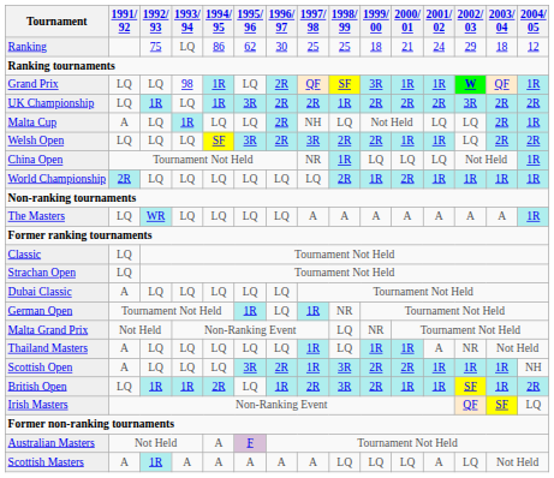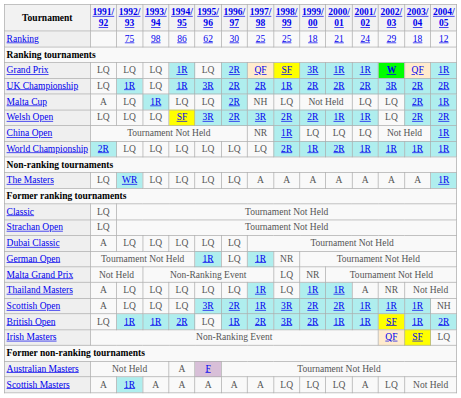 <table class="wikitable" style="font-size:85%;">
 <tr>
 <th>Tournament</th>
 <th><a href='#'>1991/<br>92</a></th>
 <th><a href='#'>1992/<br>93</a></th>
 <th><a href='#'>1993/<br>94</a></th>
 <th><a href='#'>1994/<br>95</a></th>
 <th><a href='#'>1995/<br>96</a></th>
 <th><a href='#'>1996/<br>97</a></th>
 <th><a href='#'>1997/<br>98</a></th>
 <th><a href='#'>1998/<br>99</a></th>
 <th><a href='#'>1999/<br>00</a></th>
 <th><a href='#'>2000/<br>01</a></th>
 <th><a href='#'>2001/<br>02</a></th>
 <th><a href='#'>2002/<br>03</a></th>
 <th><a href='#'>2003/<br>04</a></th>
 <th><a href='#'>2004/<br>05</a></th>
 </tr>
 <tr>
 <td style="background:#EFEFEF;"><a href='#'>Ranking</a></td>
 <td style="text-align:center;"></td>
 <td style="text-align:center;"><a href='#'>75</a></td>
-<td style="text-align:center; color:#555555;">LQ</td>
+<td style="text-align:center;"><a href='#'>98</a></td>
 <td style="text-align:center;"><a href='#'>86</a></td>
 <td style="text-align:center;"><a href='#'>62</a></td>
 <td style="text-align:center;"><a href='#'>30</a></td>
 <td style="text-align:center;"><a href='#'>25</a></td>
 <td style="text-align:center;"><a href='#'>25</a></td>
 <td style="text-align:center;"><a href='#'>18</a></td>
 <td style="text-align:center;"><a href='#'>21</a></td>
 <td style="text-align:center;"><a href='#'>24</a></td>
 <td style="text-align:center;"><a href='#'>29</a></td>
 <td style="text-align:center;"><a href='#'>18</a></td>
 <td style="text-align:center;"><a href='#'>12</a></td>
 </tr>
 <tr>
 <td colspan="30"><strong>Ranking tournaments</strong></td>
 </tr>
 <tr>
 <td style="background:#EFEFEF;"><a href='#'>Grand Prix</a></td>
 <td style="text-align:center; color:#555555;">LQ</td>
 <td style="text-align:center; color:#555555;">LQ</td>
-<td style="text-align:center;"><a href='#'>98</a></td>
+<td style="text-align:center; color:#555555;">LQ</td>
 <td style="text-align:center; background:#afeeee;"><a href='#'>1R</a></td>
 <td style="text-align:center; color:#555555;">LQ</td>
 <td style="text-align:center; background:#afeeee;"><a href='#'>2R</a></td>
 <td style="text-align:center; background:#ffebcd;"><a href='#'>QF</a></td>
 <td style="text-align:center; background:yellow;"><a href='#'>SF</a></td>
 <td style="text-align:center; background:#afeeee;"><a href='#'>3R</a></td>
 <td style="text-align:center; background:#afeeee;"><a href='#'>1R</a></td>
 <td style="text-align:center; background:#afeeee;"><a href='#'>1R</a></td>
 <td style="text-align:center; background:#0f0;"><a href='#'><strong>W</strong></a></td>
 <td style="text-align:center; background:#ffebcd;"><a href='#'>QF</a></td>
 <td style="text-align:center; background:#afeeee;"><a href='#'>1R</a></td>
 </tr>
 <tr>
 <td style="background:#EFEFEF;"><a href='#'>UK Championship</a></td>
 <td style="text-align:center; color:#555555;">LQ</td>
 <td style="text-align:center; background:#afeeee;"><a href='#'>1R</a></td>
 <td style="text-align:center; color:#555555;">LQ</td>
 <td style="text-align:center; background:#afeeee;"><a href='#'>1R</a></td>
 <td style="text-align:center; background:#afeeee;"><a href='#'>3R</a></td>
 <td style="text-align:center; background:#afeeee;"><a href='#'>2R</a></td>
 <td style="text-align:center; background:#afeeee;"><a href='#'>2R</a></td>
 <td style="text-align:center; background:#afeeee;"><a href='#'>1R</a></td>
 <td style="text-align:center; background:#afeeee;"><a href='#'>2R</a></td>
 <td style="text-align:center; background:#afeeee;"><a href='#'>2R</a></td>
 <td style="text-align:center; background:#afeeee;"><a href='#'>2R</a></td>
 <td style="text-align:center; background:#afeeee;"><a href='#'>3R</a></td>
 <td style="text-align:center; background:#afeeee;"><a href='#'>2R</a></td>
 <td style="text-align:center; background:#afeeee;"><a href='#'>2R</a></td>
 </tr>
 <tr>
 <td style="background:#EFEFEF;"><a href='#'>Malta Cup</a></td>
 <td style="text-align:center; color:#555555;">A</td>
 <td style="text-align:center; color:#555555;">LQ</td>
 <td style="text-align:center; background:#afeeee;"><a href='#'>1R</a></td>
 <td style="text-align:center; color:#555555;">LQ</td>
 <td style="text-align:center; color:#555555;">LQ</td>
 <td style="text-align:center; background:#afeeee;"><a href='#'>2R</a></td>
 <td style="text-align:center; color:#555555;">NH</td>
 <td style="text-align:center; color:#555555;">LQ</td>
 <td colspan="2" style="text-align:center; color:#555555;">Not Held</td>
 <td style="text-align:center; color:#555555;">LQ</td>
 <td style="text-align:center; color:#555555;">LQ</td>
 <td style="text-align:center; background:#afeeee;"><a href='#'>2R</a></td>
 <td style="text-align:center; background:#afeeee;"><a href='#'>1R</a></td>
 </tr>
 <tr>
 <td style="background:#EFEFEF;"><a href='#'>Welsh Open</a></td>
 <td style="text-align:center; color:#555555;">LQ</td>
 <td style="text-align:center; color:#555555;">LQ</td>
 <td style="text-align:center; color:#555555;">LQ</td>
 <td style="text-align:center; background:yellow;"><a href='#'>SF</a></td>
 <td style="text-align:center; background:#afeeee;"><a href='#'>3R</a></td>
 <td style="text-align:center; background:#afeeee;"><a href='#'>2R</a></td>
 <td style="text-align:center; background:#afeeee;"><a href='#'>3R</a></td>
 <td style="text-align:center; background:#afeeee;"><a href='#'>2R</a></td>
 <td style="text-align:center; background:#afeeee;"><a href='#'>2R</a></td>
 <td style="text-align:center; background:#afeeee;"><a href='#'>1R</a></td>
 <td style="text-align:center; background:#afeeee;"><a href='#'>1R</a></td>
 <td style="text-align:center; color:#555555;">LQ</td>
 <td style="text-align:center; background:#afeeee;"><a href='#'>2R</a></td>
 <td style="text-align:center; background:#afeeee;"><a href='#'>2R</a></td>
 </tr>
 <tr>
 <td style="background:#EFEFEF;"><a href='#'>China Open</a></td>
 <td colspan="6" style="text-align:center; color:#555555;">Tournament Not Held</td>
 <td style="text-align:center; color:#555555;">NR</td>
 <td style="text-align:center; background:#afeeee;"><a href='#'>1R</a></td>
 <td style="text-align:center; color:#555555;">LQ</td>
 <td style="text-align:center; color:#555555;">LQ</td>
 <td style="text-align:center; color:#555555;">LQ</td>
 <td colspan="2" style="text-align:center; color:#555555;">Not Held</td>
 <td style="text-align:center; background:#afeeee;"><a href='#'>1R</a></td>
 </tr>
 <tr>
 <td style="background:#EFEFEF;"><a href='#'>World Championship</a></td>
 <td style="text-align:center; background:#afeeee;"><a href='#'>2R</a></td>
 <td style="text-align:center; color:#555555;">LQ</td>
 <td style="text-align:center; color:#555555;">LQ</td>
 <td style="text-align:center; color:#555555;">LQ</td>
 <td style="text-align:center; color:#555555;">LQ</td>
 <td style="text-align:center; color:#555555;">LQ</td>
 <td style="text-align:center; color:#555555;">LQ</td>
 <td style="text-align:center; background:#afeeee;"><a href='#'>2R</a></td>
 <td style="text-align:center; background:#afeeee;"><a href='#'>1R</a></td>
 <td style="text-align:center; background:#afeeee;"><a href='#'>2R</a></td>
 <td style="text-align:center; background:#afeeee;"><a href='#'>1R</a></td>
 <td style="text-align:center; background:#afeeee;"><a href='#'>1R</a></td>
 <td style="text-align:center; background:#afeeee;"><a href='#'>1R</a></td>
 <td style="text-align:center; background:#afeeee;"><a href='#'>1R</a></td>
 </tr>
 <tr>
 <td colspan="30"><strong>Non-ranking tournaments</strong></td>
 </tr>
 <tr>
 <td style="background:#EFEFEF;"><a href='#'>The Masters</a></td>
 <td style="text-align:center; color:#555555;">LQ</td>
 <td style="text-align:center; background:#afeeee;"><a href='#'>WR</a></td>
 <td style="text-align:center; color:#555555;">LQ</td>
 <td style="text-align:center; color:#555555;">LQ</td>
 <td style="text-align:center; color:#555555;">LQ</td>
 <td style="text-align:center; color:#555555;">LQ</td>
 <td style="text-align:center; color:#555555;">A</td>
 <td style="text-align:center; color:#555555;">A</td>
 <td style="text-align:center; color:#555555;">A</td>
 <td style="text-align:center; color:#555555;">A</td>
 <td style="text-align:center; color:#555555;">A</td>
 <td style="text-align:center; color:#555555;">A</td>
 <td style="text-align:center; color:#555555;">A</td>
 <td style="text-align:center; background:#afeeee;"><a href='#'>1R</a></td>
 </tr>
 <tr>
 <td colspan="30"><strong>Former ranking tournaments</strong></td>
 </tr>
 <tr>
 <td style="background:#EFEFEF;"><a href='#'>Classic</a></td>
 <td style="text-align:center; color:#555555;">LQ</td>
 <td colspan="30" style="text-align:center; color:#555555;">Tournament Not Held</td>
 </tr>
 <tr>
 <td style="background:#EFEFEF;"><a href='#'>Strachan Open</a></td>
 <td style="text-align:center; color:#555555;">LQ</td>
 <td colspan="30" style="text-align:center; color:#555555;">Tournament Not Held</td>
 </tr>
 <tr>
 <td style="background:#EFEFEF;"><a href='#'>Dubai Classic</a></td>
 <td style="text-align:center; color:#555555;">A</td>
 <td style="text-align:center; color:#555555;">LQ</td>
 <td style="text-align:center; color:#555555;">LQ</td>
 <td style="text-align:center; color:#555555;">LQ</td>
 <td style="text-align:center; color:#555555;">LQ</td>
 <td style="text-align:center; color:#555555;">LQ</td>
 <td colspan="30" style="text-align:center; color:#555555;">Tournament Not Held</td>
 </tr>
 <tr>
 <td style="background:#EFEFEF;"><a href='#'>German Open</a></td>
 <td colspan="4" style="text-align:center; color:#555555;">Tournament Not Held</td>
 <td style="text-align:center; background:#afeeee;"><a href='#'>1R</a></td>
 <td style="text-align:center; color:#555555;">LQ</td>
 <td style="text-align:center; background:#afeeee;"><a href='#'>1R</a></td>
 <td style="text-align:center; color:#555555;">NR</td>
 <td colspan="30" style="text-align:center; color:#555555;">Tournament Not Held</td>
 </tr>
 <tr>
 <td style="background:#EFEFEF;"><a href='#'>Malta Grand Prix</a></td>
 <td colspan="2" style="text-align:center; color:#555555;">Not Held</td>
 <td colspan="5" style="text-align:center; color:#555555;">Non-Ranking Event</td>
 <td style="text-align:center; color:#555555;">LQ</td>
 <td style="text-align:center; color:#555555;">NR</td>
 <td colspan="30" style="text-align:center; color:#555555;">Tournament Not Held</td>
 </tr>
 <tr>
 <td style="background:#EFEFEF;"><a href='#'>Thailand Masters</a></td>
 <td style="text-align:center; color:#555555;">A</td>
 <td style="text-align:center; color:#555555;">LQ</td>
 <td style="text-align:center; color:#555555;">LQ</td>
 <td style="text-align:center; color:#555555;">LQ</td>
 <td style="text-align:center; color:#555555;">LQ</td>
 <td style="text-align:center; color:#555555;">LQ</td>
 <td style="text-align:center; background:#afeeee;"><a href='#'>1R</a></td>
 <td style="text-align:center; color:#555555;">LQ</td>
 <td style="text-align:center; background:#afeeee;"><a href='#'>1R</a></td>
 <td style="text-align:center; background:#afeeee;"><a href='#'>1R</a></td>
 <td style="text-align:center; color:#555555;">A</td>
 <td style="text-align:center; color:#555555;">NR</td>
 <td colspan="3" style="text-align:center; color:#555555;">Not Held</td>
 </tr>
 <tr>
 <td style="background:#EFEFEF;"><a href='#'>Scottish Open</a></td>
 <td style="text-align:center; color:#555555;">A</td>
 <td style="text-align:center; color:#555555;">LQ</td>
 <td style="text-align:center; color:#555555;">LQ</td>
 <td style="text-align:center; color:#555555;">LQ</td>
 <td style="text-align:center; background:#afeeee;"><a href='#'>3R</a></td>
 <td style="text-align:center; background:#afeeee;"><a href='#'>2R</a></td>
 <td style="text-align:center; background:#afeeee;"><a href='#'>1R</a></td>
 <td style="text-align:center; background:#afeeee;"><a href='#'>3R</a></td>
 <td style="text-align:center; background:#afeeee;"><a href='#'>2R</a></td>
 <td style="text-align:center; background:#afeeee;"><a href='#'>2R</a></td>
 <td style="text-align:center; background:#afeeee;"><a href='#'>1R</a></td>
 <td style="text-align:center; background:#afeeee;"><a href='#'>1R</a></td>
 <td style="text-align:center; background:#afeeee;"><a href='#'>1R</a></td>
 <td style="text-align:center; color:#555555;">NH</td>
 </tr>
 <tr>
 <td style="background:#EFEFEF;"><a href='#'>British Open</a></td>
 <td style="text-align:center; color:#555555;">LQ</td>
 <td style="text-align:center; background:#afeeee;"><a href='#'>1R</a></td>
 <td style="text-align:center; background:#afeeee;"><a href='#'>1R</a></td>
 <td style="text-align:center; background:#afeeee;"><a href='#'>2R</a></td>
 <td style="text-align:center; color:#555555;">LQ</td>
 <td style="text-align:center; background:#afeeee;"><a href='#'>1R</a></td>
 <td style="text-align:center; background:#afeeee;"><a href='#'>2R</a></td>
 <td style="text-align:center; background:#afeeee;"><a href='#'>3R</a></td>
 <td style="text-align:center; background:#afeeee;"><a href='#'>2R</a></td>
 <td style="text-align:center; background:#afeeee;"><a href='#'>1R</a></td>
 <td style="text-align:center; background:#afeeee;"><a href='#'>1R</a></td>
 <td style="text-align:center; background:yellow;"><a href='#'>SF</a></td>
 <td style="text-align:center; background:#afeeee;"><a href='#'>1R</a></td>
 <td style="text-align:center; background:#afeeee;"><a href='#'>2R</a></td>
 </tr>
 <tr>
 <td style="background:#EFEFEF;"><a href='#'>Irish Masters</a></td>
 <td colspan="11" style="text-align:center; color:#555555;">Non-Ranking Event</td>
 <td style="text-align:center; background:#ffebcd;"><a href='#'>QF</a></td>
 <td align="center" style="background:yellow;"><a href='#'>SF</a></td>
 <td style="text-align:center; color:#555555;">LQ</td>
 </tr>
 <tr>
 <td colspan="30"><strong>Former non-ranking tournaments</strong></td>
 </tr>
 <tr>
 <td style="background:#EFEFEF;"><a href='#'>Australian Masters</a></td>
 <td colspan="3" style="text-align:center; color:#555555;">Not Held</td>
 <td style="text-align:center; color:#555555;">A</td>
 <td style="text-align:center; background:thistle;"><a href='#'>F</a></td>
 <td colspan="30" style="text-align:center; color:#555555;">Tournament Not Held</td>
 </tr>
 <tr>
 <td style="background:#EFEFEF;"><a href='#'>Scottish Masters</a></td>
 <td style="text-align:center; color:#555555;">A</td>
 <td style="text-align:center; background:#afeeee;"><a href='#'>1R</a></td>
 <td style="text-align:center; color:#555555;">A</td>
 <td style="text-align:center; color:#555555;">A</td>
 <td style="text-align:center; color:#555555;">A</td>
 <td style="text-align:center; color:#555555;">A</td>
 <td style="text-align:center; color:#555555;">A</td>
 <td style="text-align:center; color:#555555;">LQ</td>
 <td style="text-align:center; color:#555555;">LQ</td>
 <td style="text-align:center; color:#555555;">LQ</td>
 <td style="text-align:center; color:#555555;">A</td>
 <td style="text-align:center; color:#555555;">LQ</td>
 <td colspan="11" style="text-align:center; color:#555555;">Not Held</td>
 </tr>
 </table>
